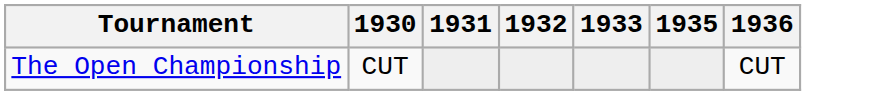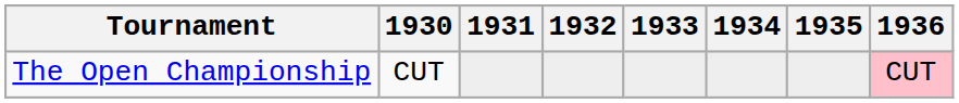 <table class="wikitable" style="font-size:95%;text-align:center;">
 <tr>
 <th>Tournament</th>
 <th>1930</th>
 <th>1931</th>
 <th>1932</th>
 <th>1933</th>
+<th>1934</th>
 <th>1935</th>
 <th>1936</th>
 </tr>
 <tr>
 <td align=left><a href='#'>The Open Championship</a></td>
 <td>CUT</td>
 <td style="background:#eeeeee;"></td>
 <td style="background:#eeeeee;"></td>
 <td style="background:#eeeeee;"></td>
 <td style="background:#eeeeee;"></td>
-<td>CUT</td>
+<td style="background:#eeeeee;"></td>
+<td style="background: pink;">CUT</td>
 </tr>
 </table>
